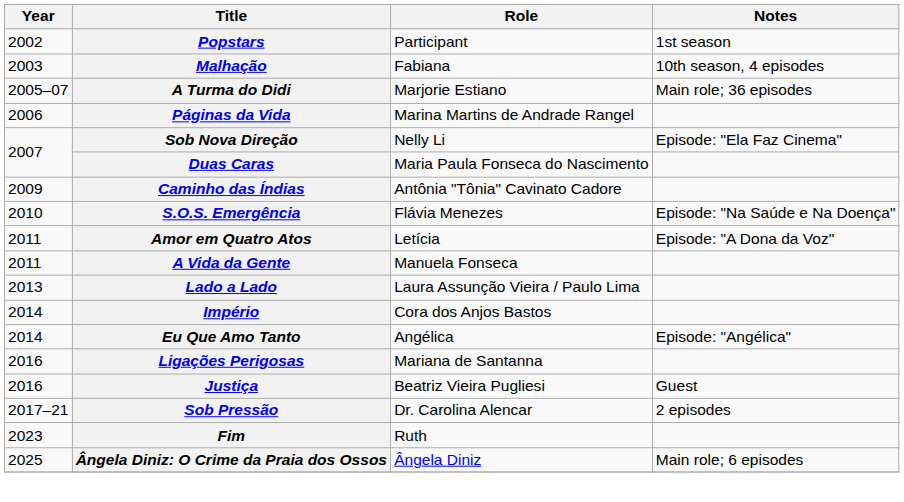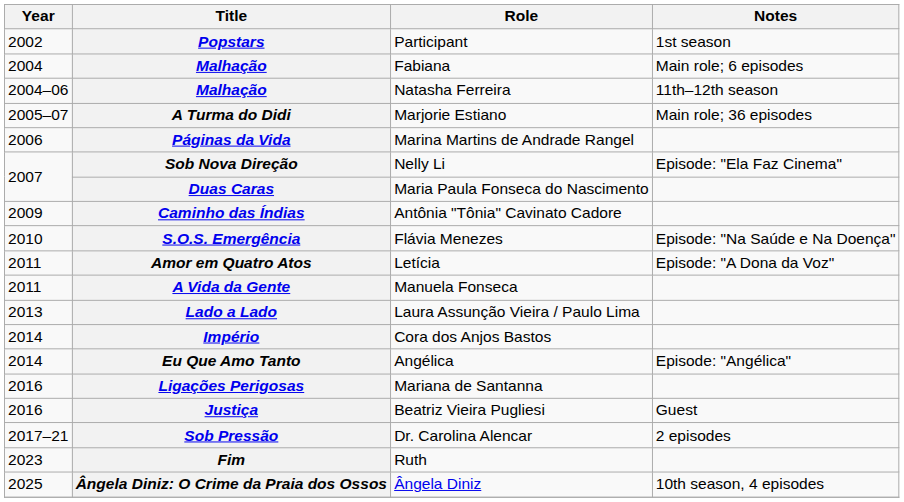 <table class="wikitable plainrowheaders" style="margin-right: 0;">
 <tr>
 <th>Year</th>
 <th>Title</th>
 <th>Role</th>
 <th>Notes</th>
 </tr>
 <tr>
 <td>2002</td>
 <th scope="row"><em><a href='#'>Popstars</a></em></th>
 <td>Participant</td>
 <td>1st season</td>
 </tr>
 <tr>
-<td>2003</td>
+<td>2004</td>
 <th scope="row"><em><a href='#'>Malhação</a></em></th>
 <td>Fabiana</td>
-<td>10th season, 4 episodes</td>
+<td>Main role; 6 episodes</td>
+</tr>
+<tr>
+<td>2004–06</td>
+<th scope="row"><em><a href='#'>Malhação</a></em></th>
+<td>Natasha Ferreira</td>
+<td>11th–12th season</td>
 </tr>
 <tr>
 <td>2005–07</td>
 <th scope="row"><em>A Turma do Didi</em></th>
 <td>Marjorie Estiano</td>
 <td>Main role; 36 episodes</td>
 </tr>
 <tr>
 <td>2006</td>
 <th scope="row"><em><a href='#'>Páginas da Vida</a></em></th>
 <td>Marina Martins de Andrade Rangel</td>
 <td></td>
 </tr>
 <tr>
 <td rowspan="2">2007</td>
 <th scope="row"><em>Sob Nova Direção</em></th>
 <td>Nelly Li</td>
 <td>Episode: "Ela Faz Cinema"</td>
 </tr>
 <tr>
 <th scope="row"><em><a href='#'>Duas Caras</a></em></th>
 <td>Maria Paula Fonseca do Nascimento</td>
 <td></td>
 </tr>
 <tr>
 <td>2009</td>
 <th scope="row"><em><a href='#'>Caminho das Índias</a></em></th>
 <td>Antônia "Tônia" Cavinato Cadore</td>
 <td></td>
 </tr>
 <tr>
 <td>2010</td>
 <th scope="row"><em><a href='#'>S.O.S. Emergência</a></em></th>
 <td>Flávia Menezes</td>
 <td>Episode: "Na Saúde e Na Doença"</td>
 </tr>
 <tr>
 <td>2011</td>
 <th scope="row"><em>Amor em Quatro Atos</em></th>
 <td>Letícia</td>
 <td>Episode: "A Dona da Voz"</td>
 </tr>
 <tr>
 <td>2011</td>
 <th scope="row"><em><a href='#'>A Vida da Gente</a></em></th>
 <td>Manuela Fonseca</td>
 <td></td>
 </tr>
 <tr>
 <td>2013</td>
 <th scope="row"><em><a href='#'>Lado a Lado</a></em></th>
 <td>Laura Assunção Vieira / Paulo Lima</td>
 <td></td>
 </tr>
 <tr>
 <td>2014</td>
 <th scope="row"><em><a href='#'>Império</a></em></th>
 <td>Cora dos Anjos Bastos</td>
 <td></td>
 </tr>
 <tr>
 <td>2014</td>
 <th scope="row"><em>Eu Que Amo Tanto</em></th>
 <td>Angélica</td>
 <td>Episode: "Angélica"</td>
 </tr>
 <tr>
 <td>2016</td>
 <th scope="row"><em><a href='#'>Ligações Perigosas</a></em></th>
 <td>Mariana de Santanna</td>
 <td></td>
 </tr>
 <tr>
 <td>2016</td>
 <th scope="row"><em><a href='#'>Justiça</a></em></th>
 <td>Beatriz Vieira Pugliesi</td>
 <td>Guest</td>
 </tr>
 <tr>
 <td>2017–21</td>
 <th scope="row"><em><a href='#'>Sob Pressão</a></em></th>
 <td>Dr. Carolina Alencar</td>
 <td>2 episodes</td>
 </tr>
 <tr>
 <td>2023</td>
 <th scope="row"><em>Fim</em></th>
 <td>Ruth</td>
 <td></td>
 </tr>
 <tr>
 <td>2025</td>
 <th scope="row"><em>Ângela Diniz: O Crime da Praia dos Ossos</em></th>
 <td><a href='#'>Ângela Diniz</a></td>
-<td>Main role; 6 episodes</td>
+<td>10th season, 4 episodes</td>
 </tr>
 <tr>
 </tr>
 </table>
